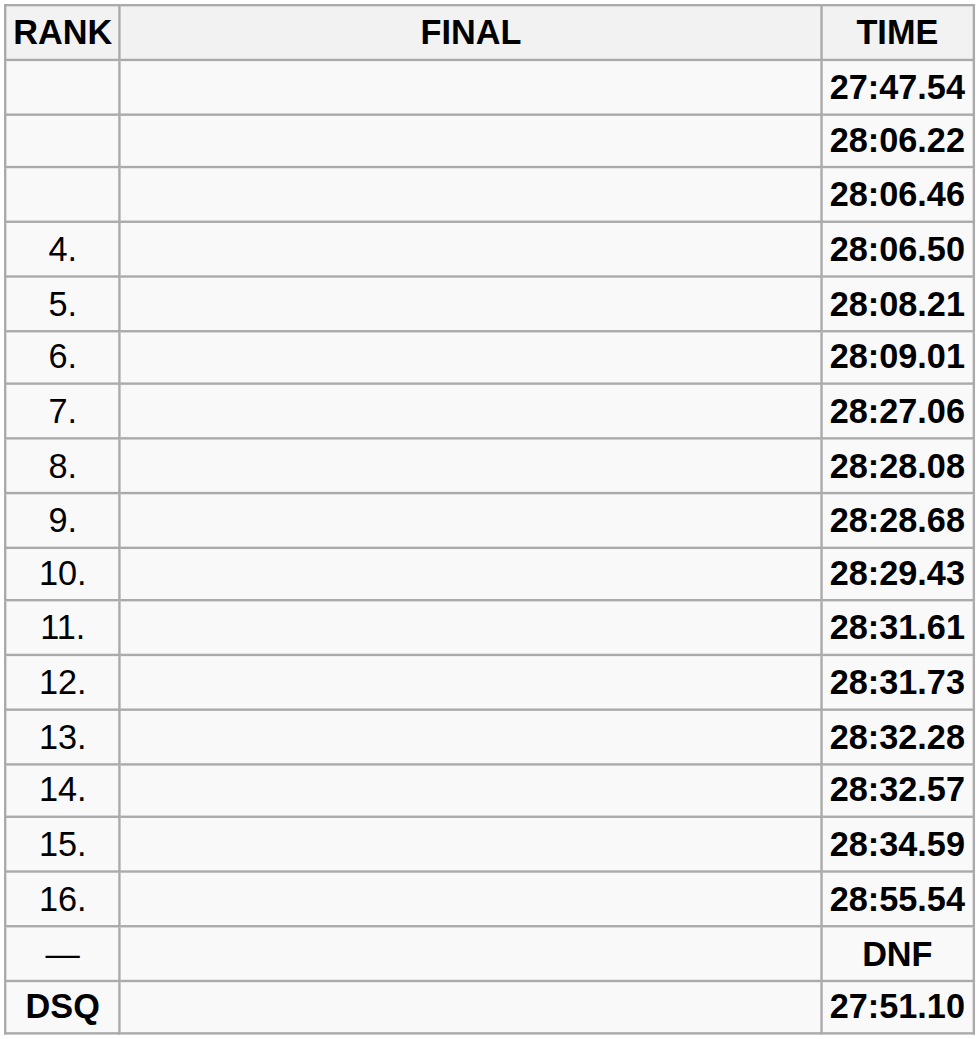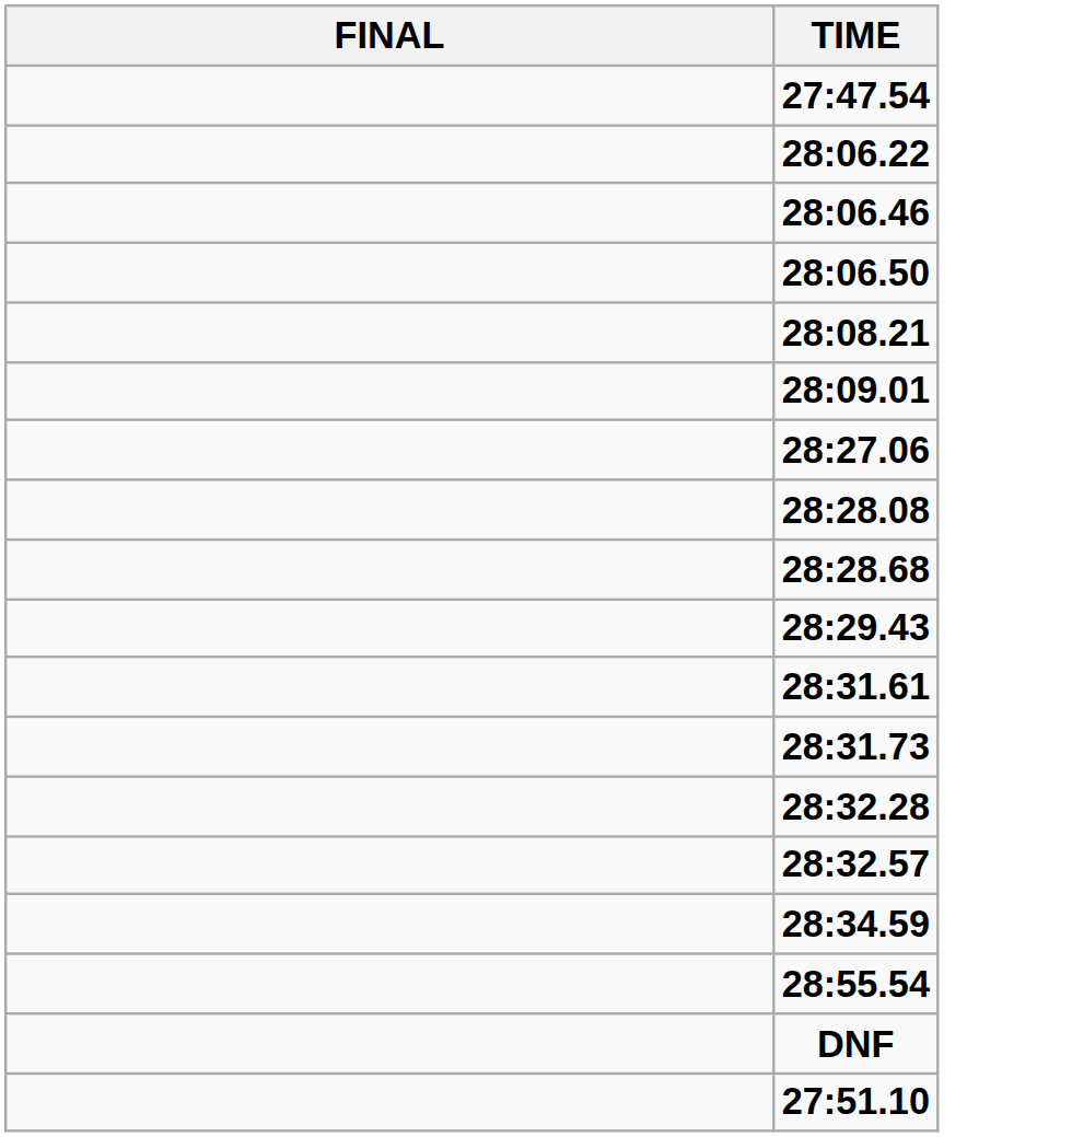 <table class="wikitable" style="border-collapse: collapse; font-size: 90%;">
 <tr>
-<th>RANK</th>
 <th align="left" style="width: 20em">FINAL</th>
 <th>TIME</th>
 </tr>
 <tr>
-<td align="center"></td>
 <td></td>
 <td align="center"><strong>27:47.54</strong></td>
 </tr>
 <tr>
-<td align="center"></td>
 <td></td>
 <td align="center"><strong>28:06.22</strong></td>
 </tr>
 <tr>
-<td align="center"></td>
 <td></td>
 <td align="center"><strong>28:06.46</strong></td>
 </tr>
 <tr>
-<td align="center">4.</td>
 <td></td>
 <td align="center"><strong>28:06.50</strong></td>
 </tr>
 <tr>
-<td align="center">5.</td>
 <td></td>
 <td align="center"><strong>28:08.21</strong></td>
 </tr>
 <tr>
-<td align="center">6.</td>
 <td></td>
 <td align="center"><strong>28:09.01</strong></td>
 </tr>
 <tr>
-<td align="center">7.</td>
 <td></td>
 <td align="center"><strong>28:27.06</strong></td>
 </tr>
 <tr>
-<td align="center">8.</td>
 <td></td>
 <td align="center"><strong>28:28.08</strong></td>
 </tr>
 <tr>
-<td align="center">9.</td>
 <td></td>
 <td align="center"><strong>28:28.68</strong></td>
 </tr>
 <tr>
-<td align="center">10.</td>
 <td></td>
 <td align="center"><strong>28:29.43</strong></td>
 </tr>
 <tr>
-<td align="center">11.</td>
 <td></td>
 <td align="center"><strong>28:31.61</strong></td>
 </tr>
 <tr>
-<td align="center">12.</td>
 <td></td>
 <td align="center"><strong>28:31.73</strong></td>
 </tr>
 <tr>
-<td align="center">13.</td>
 <td></td>
 <td align="center"><strong>28:32.28</strong></td>
 </tr>
 <tr>
-<td align="center">14.</td>
 <td></td>
 <td align="center"><strong>28:32.57</strong></td>
 </tr>
 <tr>
-<td align="center">15.</td>
 <td></td>
 <td align="center"><strong>28:34.59</strong></td>
 </tr>
 <tr>
-<td align="center">16.</td>
 <td></td>
 <td align="center"><strong>28:55.54</strong></td>
 </tr>
 <tr>
-<td align="center">—</td>
 <td></td>
 <td align="center"><strong>DNF</strong></td>
 </tr>
 <tr>
-<td align="center"><strong>DSQ</strong></td>
 <td></td>
 <td align="center"><strong>27:51.10</strong></td>
 </tr>
 </table>
